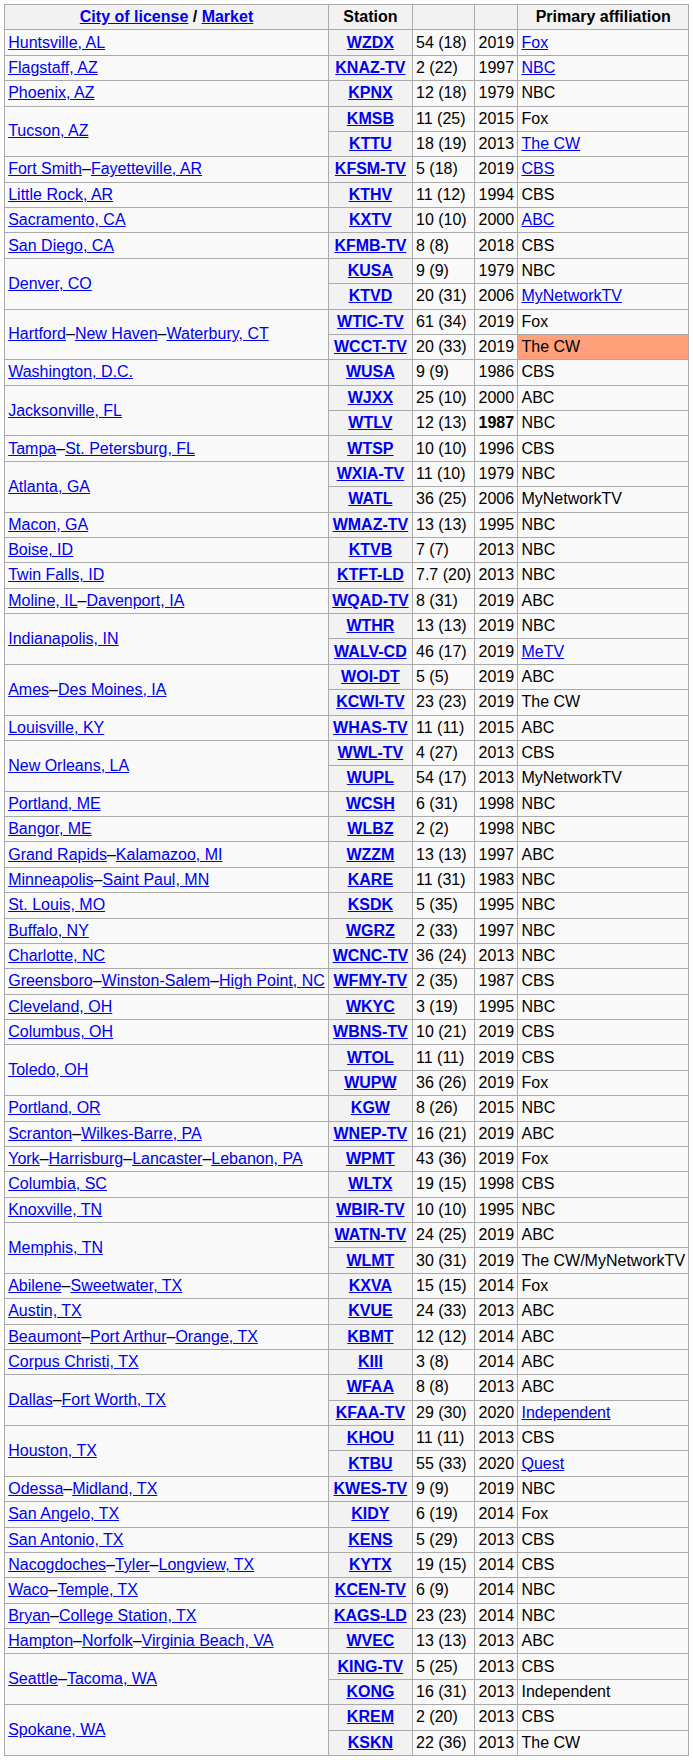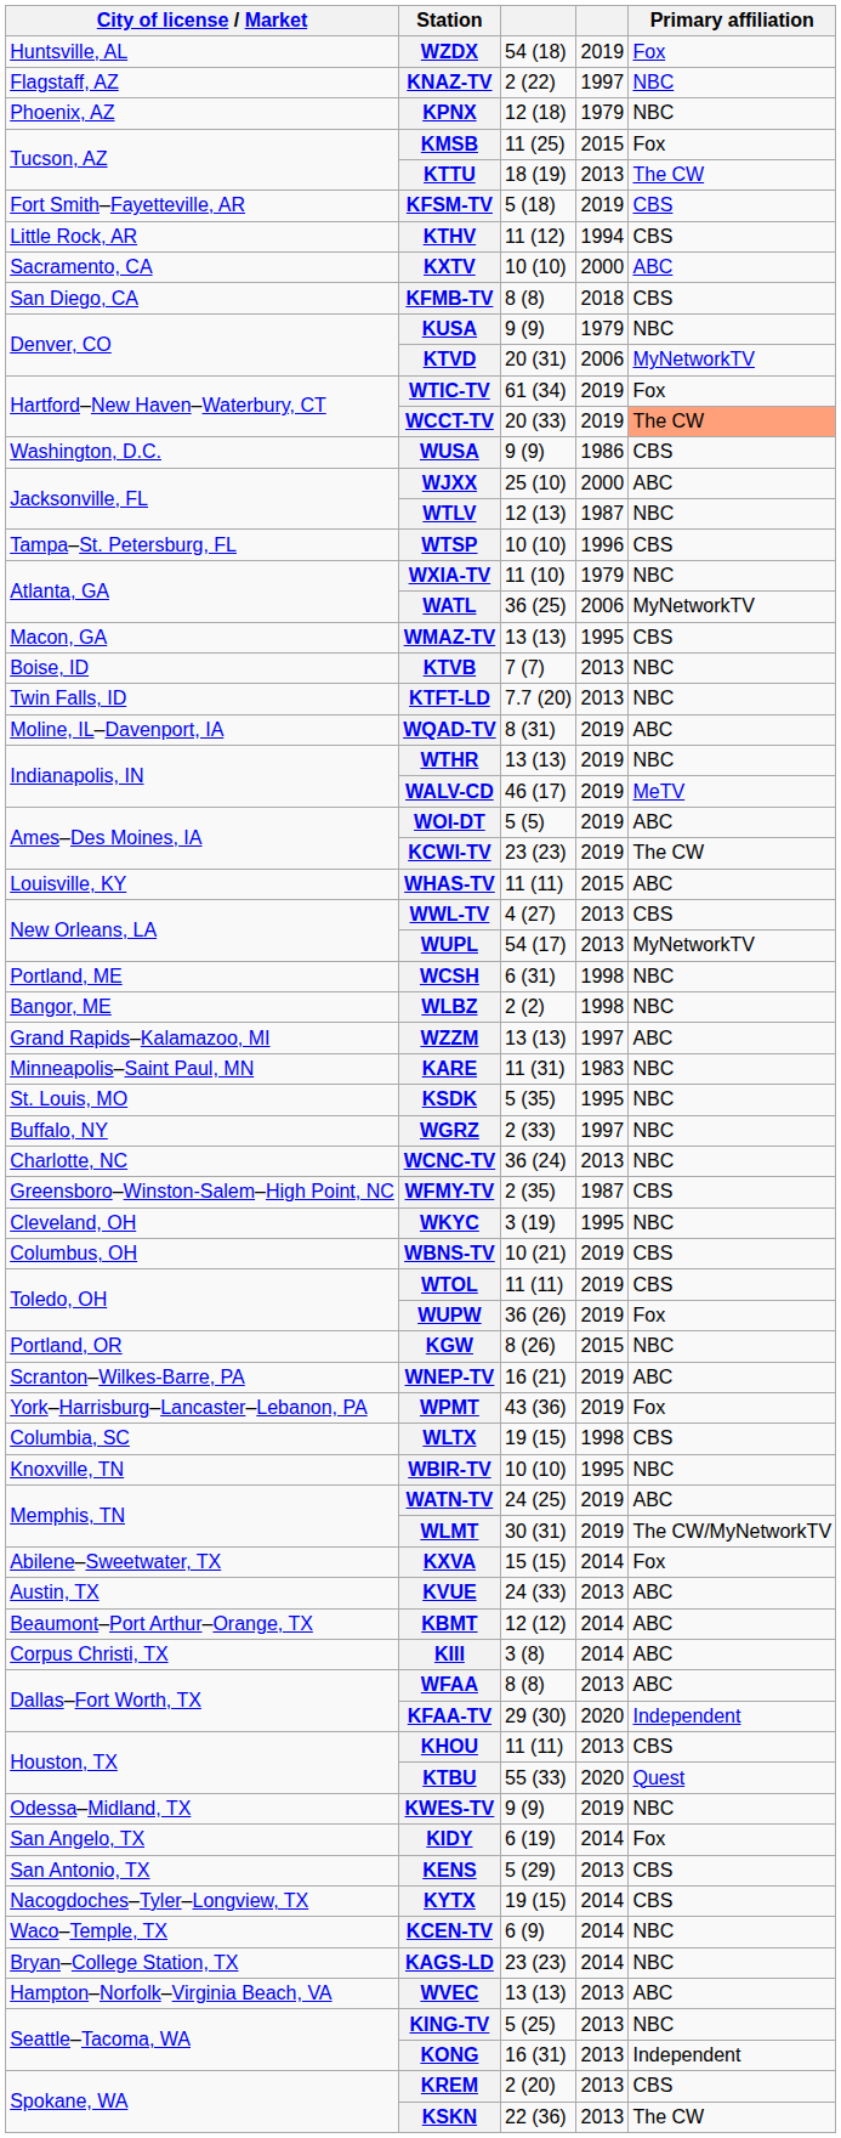 <table class="wikitable sortable">
 <tr>
 <th scope="col"><a href='#'>City of license</a> / <a href='#'>Market</a></th>
 <th scope="col">Station</th>
 <th scope="col"></th>
 <th scope="col"></th>
 <th scope="col">Primary affiliation</th>
 </tr>
 <tr>
 <td><a href='#'>Huntsville, AL</a></td>
 <th><a href='#'>WZDX</a></th>
 <td>54 (18)</td>
 <td>2019</td>
 <td><a href='#'>Fox</a></td>
 </tr>
 <tr>
 <td><a href='#'>Flagstaff, AZ</a></td>
 <th><a href='#'>KNAZ-TV</a></th>
 <td>2 (22)</td>
 <td>1997</td>
 <td><a href='#'>NBC</a></td>
 </tr>
 <tr>
 <td><a href='#'>Phoenix, AZ</a></td>
 <th><a href='#'>KPNX</a></th>
 <td>12 (18)</td>
 <td>1979</td>
 <td>NBC</td>
 </tr>
 <tr>
 <td rowspan="2"><a href='#'>Tucson, AZ</a></td>
 <th><a href='#'>KMSB</a></th>
 <td>11 (25)</td>
 <td>2015</td>
 <td>Fox</td>
 </tr>
 <tr>
 <th><a href='#'>KTTU</a></th>
 <td>18 (19)</td>
 <td>2013</td>
 <td><a href='#'>The CW</a></td>
 </tr>
 <tr>
 <td><a href='#'>Fort Smith</a>–<a href='#'>Fayetteville, AR</a></td>
 <th><a href='#'>KFSM-TV</a></th>
 <td>5 (18)</td>
 <td>2019</td>
 <td><a href='#'>CBS</a></td>
 </tr>
 <tr>
 <td><a href='#'>Little Rock, AR</a></td>
 <th><a href='#'>KTHV</a></th>
 <td>11 (12)</td>
 <td>1994</td>
 <td>CBS</td>
 </tr>
 <tr>
 <td><a href='#'>Sacramento, CA</a></td>
 <th><a href='#'>KXTV</a></th>
 <td>10 (10)</td>
 <td>2000</td>
 <td><a href='#'>ABC</a></td>
 </tr>
 <tr>
 <td><a href='#'>San Diego, CA</a></td>
 <th><a href='#'>KFMB-TV</a></th>
 <td>8 (8)</td>
 <td>2018</td>
 <td>CBS</td>
 </tr>
 <tr>
 <td rowspan="2"><a href='#'>Denver, CO</a></td>
 <th><a href='#'>KUSA</a></th>
 <td>9 (9)</td>
 <td>1979</td>
 <td>NBC</td>
 </tr>
 <tr>
 <th><a href='#'>KTVD</a></th>
 <td>20 (31)</td>
 <td>2006</td>
 <td><a href='#'>MyNetworkTV</a></td>
 </tr>
 <tr>
 <td rowspan="2"><a href='#'>Hartford</a>–<a href='#'>New Haven</a>–<a href='#'>Waterbury, CT</a></td>
 <th><a href='#'>WTIC-TV</a></th>
 <td>61 (34)</td>
 <td>2019</td>
 <td>Fox</td>
 </tr>
 <tr>
 <th><a href='#'>WCCT-TV</a></th>
 <td>20 (33)</td>
 <td>2019</td>
 <td style="background: lightsalmon;">The CW</td>
 </tr>
 <tr>
 <td><a href='#'>Washington, D.C.</a></td>
 <th><a href='#'>WUSA</a></th>
 <td>9 (9)</td>
 <td>1986</td>
 <td>CBS</td>
 </tr>
 <tr>
 <td rowspan="2"><a href='#'>Jacksonville, FL</a></td>
 <th><a href='#'>WJXX</a></th>
 <td>25 (10)</td>
 <td>2000</td>
 <td>ABC</td>
 </tr>
 <tr>
 <th><a href='#'>WTLV</a></th>
 <td>12 (13)</td>
-<td><strong>1987</strong></td>
+<td>1987</td>
 <td>NBC</td>
 </tr>
 <tr>
 <td><a href='#'>Tampa</a>–<a href='#'>St. Petersburg, FL</a></td>
 <th><a href='#'>WTSP</a></th>
 <td>10 (10)</td>
 <td>1996</td>
 <td>CBS</td>
 </tr>
 <tr>
 <td rowspan="2"><a href='#'>Atlanta, GA</a></td>
 <th><a href='#'>WXIA-TV</a></th>
 <td>11 (10)</td>
 <td>1979</td>
 <td>NBC</td>
 </tr>
 <tr>
 <th><a href='#'>WATL</a></th>
 <td>36 (25)</td>
 <td>2006</td>
 <td>MyNetworkTV</td>
 </tr>
 <tr>
 <td><a href='#'>Macon, GA</a></td>
 <th><a href='#'>WMAZ-TV</a></th>
 <td>13 (13)</td>
 <td>1995</td>
-<td>NBC</td>
+<td>CBS</td>
 </tr>
 <tr>
 <td><a href='#'>Boise, ID</a></td>
 <th><a href='#'>KTVB</a></th>
 <td>7 (7)</td>
 <td>2013</td>
 <td>NBC</td>
 </tr>
 <tr>
 <td><a href='#'>Twin Falls, ID</a></td>
 <th><a href='#'>KTFT-LD</a></th>
 <td>7.7 (20)</td>
 <td>2013</td>
 <td>NBC</td>
 </tr>
 <tr>
 <td><a href='#'>Moline, IL</a>–<a href='#'>Davenport, IA</a></td>
 <th><a href='#'>WQAD-TV</a></th>
 <td>8 (31)</td>
 <td>2019</td>
 <td>ABC</td>
 </tr>
 <tr>
 <td rowspan="2"><a href='#'>Indianapolis, IN</a></td>
 <th><a href='#'>WTHR</a></th>
 <td>13 (13)</td>
 <td>2019</td>
 <td>NBC</td>
 </tr>
 <tr>
 <th><a href='#'>WALV-CD</a></th>
 <td>46 (17)</td>
 <td>2019</td>
 <td><a href='#'>MeTV</a></td>
 </tr>
 <tr>
 <td rowspan="2"><a href='#'>Ames</a>–<a href='#'>Des Moines, IA</a></td>
 <th><a href='#'>WOI-DT</a></th>
 <td>5 (5)</td>
 <td>2019</td>
 <td>ABC</td>
 </tr>
 <tr>
 <th><a href='#'>KCWI-TV</a></th>
 <td>23 (23)</td>
 <td>2019</td>
 <td>The CW</td>
 </tr>
 <tr>
 <td><a href='#'>Louisville, KY</a></td>
 <th><a href='#'>WHAS-TV</a></th>
 <td>11 (11)</td>
 <td>2015</td>
 <td>ABC</td>
 </tr>
 <tr>
 <td rowspan="2"><a href='#'>New Orleans, LA</a></td>
 <th><a href='#'>WWL-TV</a></th>
 <td>4 (27)</td>
 <td>2013</td>
 <td>CBS</td>
 </tr>
 <tr>
 <th><a href='#'>WUPL</a></th>
 <td>54 (17)</td>
 <td>2013</td>
 <td>MyNetworkTV</td>
 </tr>
 <tr>
 <td><a href='#'>Portland, ME</a></td>
 <th><a href='#'>WCSH</a></th>
 <td>6 (31)</td>
 <td>1998</td>
 <td>NBC</td>
 </tr>
 <tr>
 <td><a href='#'>Bangor, ME</a></td>
 <th><a href='#'>WLBZ</a></th>
 <td>2 (2)</td>
 <td>1998</td>
 <td>NBC</td>
 </tr>
 <tr>
 <td><a href='#'>Grand Rapids</a>–<a href='#'>Kalamazoo, MI</a></td>
 <th><a href='#'>WZZM</a></th>
 <td>13 (13)</td>
 <td>1997</td>
 <td>ABC</td>
 </tr>
 <tr>
 <td><a href='#'>Minneapolis</a>–<a href='#'>Saint Paul, MN</a></td>
 <th><a href='#'>KARE</a></th>
 <td>11 (31)</td>
 <td>1983</td>
 <td>NBC</td>
 </tr>
 <tr>
 <td><a href='#'>St. Louis, MO</a></td>
 <th><a href='#'>KSDK</a></th>
 <td>5 (35)</td>
 <td>1995</td>
 <td>NBC</td>
 </tr>
 <tr>
 <td><a href='#'>Buffalo, NY</a></td>
 <th><a href='#'>WGRZ</a></th>
 <td>2 (33)</td>
 <td>1997</td>
 <td>NBC</td>
 </tr>
 <tr>
 <td><a href='#'>Charlotte, NC</a></td>
 <th><a href='#'>WCNC-TV</a></th>
 <td>36 (24)</td>
 <td>2013</td>
 <td>NBC</td>
 </tr>
 <tr>
 <td><a href='#'>Greensboro</a>–<a href='#'>Winston-Salem</a>–<a href='#'>High Point, NC</a></td>
 <th><a href='#'>WFMY-TV</a></th>
 <td>2 (35)</td>
 <td>1987</td>
 <td>CBS</td>
 </tr>
 <tr>
 <td><a href='#'>Cleveland, OH</a></td>
 <th><a href='#'>WKYC</a></th>
 <td>3 (19)</td>
 <td>1995</td>
 <td>NBC</td>
 </tr>
 <tr>
 <td><a href='#'>Columbus, OH</a></td>
 <th><a href='#'>WBNS-TV</a></th>
 <td>10 (21)</td>
 <td>2019</td>
 <td>CBS</td>
 </tr>
 <tr>
 <td rowspan="2"><a href='#'>Toledo, OH</a></td>
 <th><a href='#'>WTOL</a></th>
 <td>11 (11)</td>
 <td>2019</td>
 <td>CBS</td>
 </tr>
 <tr>
 <th><a href='#'>WUPW</a></th>
 <td>36 (26)</td>
 <td>2019</td>
 <td>Fox</td>
 </tr>
 <tr>
 <td><a href='#'>Portland, OR</a></td>
 <th><a href='#'>KGW</a></th>
 <td>8 (26)</td>
 <td>2015</td>
 <td>NBC</td>
 </tr>
 <tr>
 <td><a href='#'>Scranton</a>–<a href='#'>Wilkes-Barre, PA</a></td>
 <th><a href='#'>WNEP-TV</a></th>
 <td>16 (21)</td>
 <td>2019</td>
 <td>ABC</td>
 </tr>
 <tr>
 <td><a href='#'>York</a>–<a href='#'>Harrisburg</a>–<a href='#'>Lancaster</a>–<a href='#'>Lebanon, PA</a></td>
 <th><a href='#'>WPMT</a></th>
 <td>43 (36)</td>
 <td>2019</td>
 <td>Fox</td>
 </tr>
 <tr>
 <td><a href='#'>Columbia, SC</a></td>
 <th><a href='#'>WLTX</a></th>
 <td>19 (15)</td>
 <td>1998</td>
 <td>CBS</td>
 </tr>
 <tr>
 <td><a href='#'>Knoxville, TN</a></td>
 <th><a href='#'>WBIR-TV</a></th>
 <td>10 (10)</td>
 <td>1995</td>
 <td>NBC</td>
 </tr>
 <tr>
 <td rowspan="2"><a href='#'>Memphis, TN</a></td>
 <th><a href='#'>WATN-TV</a></th>
 <td>24 (25)</td>
 <td>2019</td>
 <td>ABC</td>
 </tr>
 <tr>
 <th><a href='#'>WLMT</a></th>
 <td>30 (31)</td>
 <td>2019</td>
 <td>The CW/MyNetworkTV</td>
 </tr>
 <tr>
 <td><a href='#'>Abilene</a>–<a href='#'>Sweetwater, TX</a></td>
 <th><a href='#'>KXVA</a></th>
 <td>15 (15)</td>
 <td>2014</td>
 <td>Fox</td>
 </tr>
 <tr>
 <td><a href='#'>Austin, TX</a></td>
 <th><a href='#'>KVUE</a></th>
 <td>24 (33)</td>
 <td>2013</td>
 <td>ABC</td>
 </tr>
 <tr>
 <td><a href='#'>Beaumont</a>–<a href='#'>Port Arthur</a>–<a href='#'>Orange, TX</a></td>
 <th><a href='#'>KBMT</a></th>
 <td>12 (12)</td>
 <td>2014</td>
 <td>ABC</td>
 </tr>
 <tr>
 <td><a href='#'>Corpus Christi, TX</a></td>
 <th><a href='#'>KIII</a></th>
 <td>3 (8)</td>
 <td>2014</td>
 <td>ABC</td>
 </tr>
 <tr>
 <td rowspan="2"><a href='#'>Dallas</a>–<a href='#'>Fort Worth, TX</a></td>
 <th><a href='#'>WFAA</a></th>
 <td>8 (8)</td>
 <td>2013</td>
 <td>ABC</td>
 </tr>
 <tr>
 <th><a href='#'>KFAA-TV</a></th>
 <td>29 (30)</td>
 <td>2020</td>
 <td><a href='#'>Independent</a></td>
 </tr>
 <tr>
 <td rowspan="2"><a href='#'>Houston, TX</a></td>
 <th><a href='#'>KHOU</a></th>
 <td>11 (11)</td>
 <td>2013</td>
 <td>CBS</td>
 </tr>
 <tr>
 <th><a href='#'>KTBU</a></th>
 <td>55 (33)</td>
 <td>2020</td>
 <td><a href='#'>Quest</a></td>
 </tr>
 <tr>
 <td><a href='#'>Odessa</a>–<a href='#'>Midland, TX</a></td>
 <th><a href='#'>KWES-TV</a></th>
 <td>9 (9)</td>
 <td>2019</td>
 <td>NBC</td>
 </tr>
 <tr>
 <td><a href='#'>San Angelo, TX</a></td>
 <th><a href='#'>KIDY</a></th>
 <td>6 (19)</td>
 <td>2014</td>
 <td>Fox</td>
 </tr>
 <tr>
 <td><a href='#'>San Antonio, TX</a></td>
 <th><a href='#'>KENS</a></th>
 <td>5 (29)</td>
 <td>2013</td>
 <td>CBS</td>
 </tr>
 <tr>
 <td><a href='#'>Nacogdoches</a>–<a href='#'>Tyler</a>–<a href='#'>Longview, TX</a></td>
 <th><a href='#'>KYTX</a></th>
 <td>19 (15)</td>
 <td>2014</td>
 <td>CBS</td>
 </tr>
 <tr>
 <td><a href='#'>Waco</a>–<a href='#'>Temple, TX</a></td>
 <th><a href='#'>KCEN-TV</a></th>
 <td>6 (9)</td>
 <td>2014</td>
 <td>NBC</td>
 </tr>
 <tr>
 <td><a href='#'>Bryan</a>–<a href='#'>College Station, TX</a></td>
 <th><a href='#'>KAGS-LD</a></th>
 <td>23 (23)</td>
 <td>2014</td>
 <td>NBC</td>
 </tr>
 <tr>
 <td><a href='#'>Hampton</a>–<a href='#'>Norfolk</a>–<a href='#'>Virginia Beach, VA</a></td>
 <th><a href='#'>WVEC</a></th>
 <td>13 (13)</td>
 <td>2013</td>
 <td>ABC</td>
 </tr>
 <tr>
 <td rowspan="2"><a href='#'>Seattle</a>–<a href='#'>Tacoma, WA</a></td>
 <th><a href='#'>KING-TV</a></th>
 <td>5 (25)</td>
 <td>2013</td>
-<td>CBS</td>
+<td>NBC</td>
 </tr>
 <tr>
 <th><a href='#'>KONG</a></th>
 <td>16 (31)</td>
 <td>2013</td>
 <td>Independent</td>
 </tr>
 <tr>
 <td rowspan="2"><a href='#'>Spokane, WA</a></td>
 <th><a href='#'>KREM</a></th>
 <td>2 (20)</td>
 <td>2013</td>
 <td>CBS</td>
 </tr>
 <tr>
 <th><a href='#'>KSKN</a></th>
 <td>22 (36)</td>
 <td>2013</td>
 <td>The CW</td>
 </tr>
 </table>
